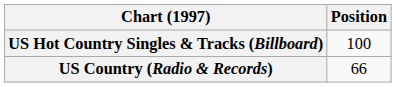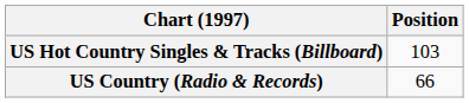 <table class="wikitable sortable plainrowheaders" style="text-align:center">
 <tr>
 <th scope="col">Chart (1997)</th>
 <th scope="col">Position</th>
 </tr>
 <tr>
 <th scope="row">US Hot Country Singles & Tracks (<em>Billboard</em>)</th>
-<td>100</td>
+<td>103</td>
 </tr>
 <tr>
 <th scope="row">US Country (<em>Radio & Records</em>)</th>
 <td>66</td>
 </tr>
 </table>
